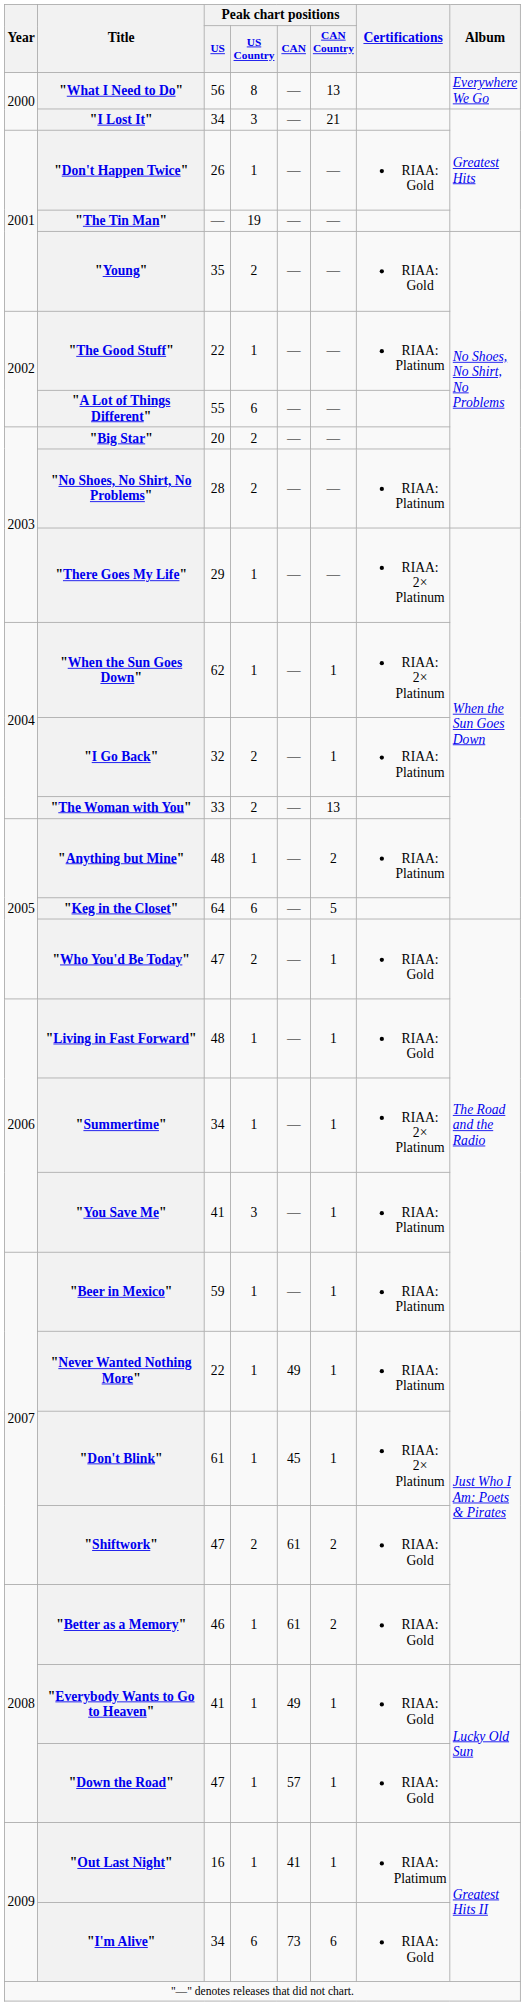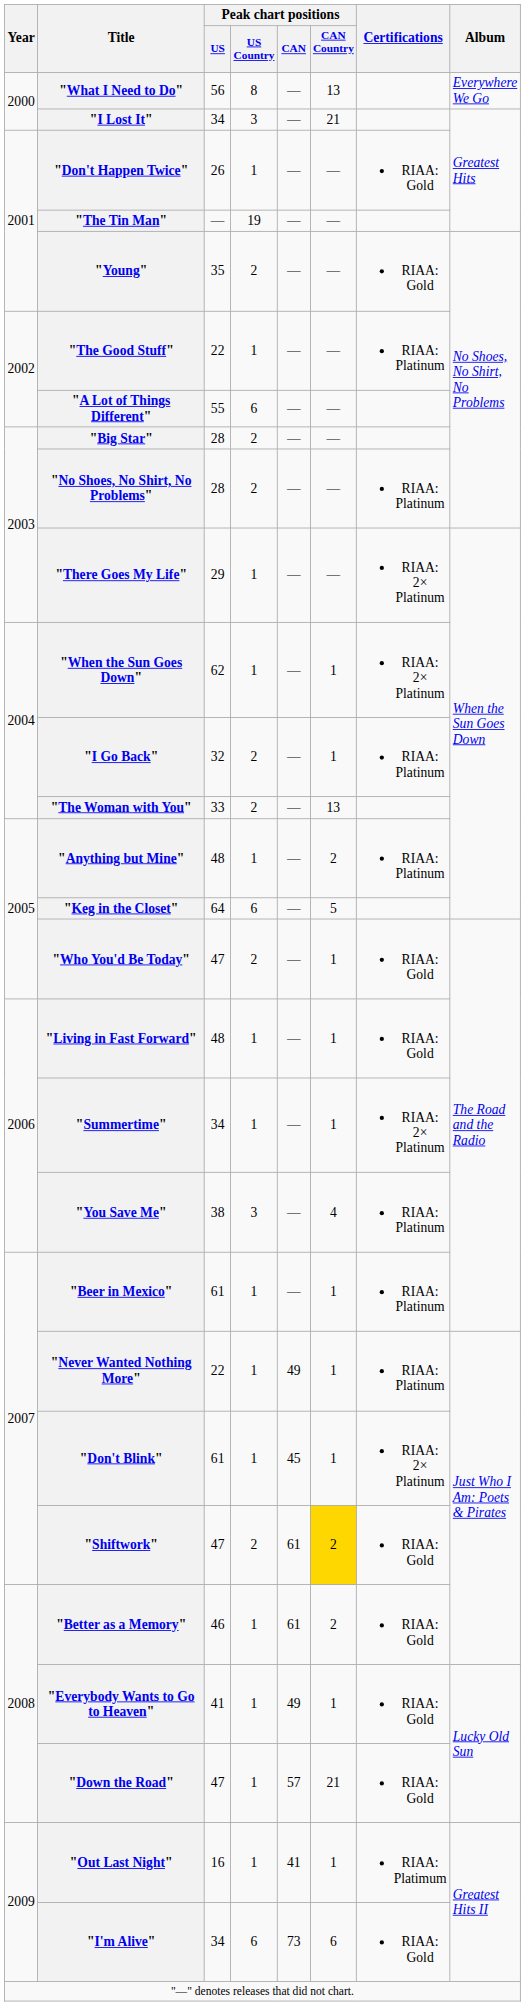 <table class="wikitable plainrowheaders" style="text-align:center;">
 <tr>
 <th scope="col" rowspan="2">Year</th>
 <th scope="col" rowspan="2" style="width:22em;">Title</th>
 <th scope="col" colspan="4">Peak chart positions</th>
 <th scope="col" rowspan="2" style"width:8em;"><a href='#'>Certifications</a><br></th>
 <th scope="col" rowspan="2">Album</th>
 </tr>
 <tr style="font-size:smaller;">
 <th scope="col" width="40"><a href='#'>US</a><br></th>
 <th scope="col" width="40"><a href='#'>US Country</a><br></th>
 <th scope="col" width="40"><a href='#'>CAN</a><br></th>
 <th scope="col" width="40"><a href='#'>CAN Country</a><br><br></th>
 </tr>
 <tr>
 <td rowspan="2">2000</td>
 <th scope="row">"<a href='#'>What I Need to Do</a>"</th>
 <td>56</td>
 <td>8</td>
 <td>—</td>
 <td>13</td>
 <td></td>
 <td align="left"><em><a href='#'>Everywhere We Go</a></em></td>
 </tr>
 <tr>
 <th scope="row">"<a href='#'>I Lost It</a>"</th>
 <td>34</td>
 <td>3</td>
 <td>—</td>
 <td>21</td>
 <td></td>
 <td align="left" rowspan="3"><em><a href='#'>Greatest Hits</a></em></td>
 </tr>
 <tr>
 <td rowspan="3">2001</td>
 <th scope="row">"<a href='#'>Don't Happen Twice</a>"</th>
 <td>26</td>
 <td>1</td>
 <td>—</td>
 <td>—</td>
 <td><br><ul><li>RIAA: Gold</li></ul></td>
 </tr>
 <tr>
 <th scope="row">"<a href='#'>The Tin Man</a>" </th>
 <td>—</td>
 <td>19</td>
 <td>—</td>
 <td>—</td>
 <td></td>
 </tr>
 <tr>
 <th scope="row">"<a href='#'>Young</a>"</th>
 <td>35</td>
 <td>2</td>
 <td>—</td>
 <td>—</td>
 <td><br><ul><li>RIAA: Gold</li></ul></td>
 <td align="left" rowspan="5"><em><a href='#'>No Shoes, No Shirt, No Problems</a></em></td>
 </tr>
 <tr>
 <td rowspan="2">2002</td>
 <th scope="row">"<a href='#'>The Good Stuff</a>"</th>
 <td>22</td>
 <td>1</td>
 <td>—</td>
 <td>—</td>
 <td><br><ul><li>RIAA: Platinum</li></ul></td>
 </tr>
 <tr>
 <th scope="row">"<a href='#'>A Lot of Things Different</a>"</th>
 <td>55</td>
 <td>6</td>
 <td>—</td>
 <td>—</td>
 <td></td>
 </tr>
 <tr>
 <td rowspan="3">2003</td>
 <th scope="row">"<a href='#'>Big Star</a>"</th>
-<td>20</td>
+<td>28</td>
 <td>2</td>
 <td>—</td>
 <td>—</td>
 <td></td>
 </tr>
 <tr>
 <th scope="row">"<a href='#'>No Shoes, No Shirt, No Problems</a>"</th>
 <td>28</td>
 <td>2</td>
 <td>—</td>
 <td>—</td>
 <td><br><ul><li>RIAA: Platinum</li></ul></td>
 </tr>
 <tr>
 <th scope="row">"<a href='#'>There Goes My Life</a>"</th>
 <td>29</td>
 <td>1</td>
 <td>—</td>
 <td>—</td>
 <td><br><ul><li>RIAA: 2× Platinum</li></ul></td>
 <td align="left" rowspan="6"><em><a href='#'>When the Sun Goes Down</a></em></td>
 </tr>
 <tr>
 <td rowspan="3">2004</td>
 <th scope="row">"<a href='#'>When the Sun Goes Down</a>"<br></th>
 <td>62</td>
 <td>1</td>
 <td>—</td>
 <td>1</td>
 <td><br><ul><li>RIAA: 2× Platinum</li></ul></td>
 </tr>
 <tr>
 <th scope="row">"<a href='#'>I Go Back</a>"</th>
 <td>32</td>
 <td>2</td>
 <td>—</td>
 <td>1</td>
 <td><br><ul><li>RIAA: Platinum</li></ul></td>
 </tr>
 <tr>
 <th scope="row">"<a href='#'>The Woman with You</a>"</th>
 <td>33</td>
 <td>2</td>
 <td>—</td>
 <td>13</td>
 <td></td>
 </tr>
 <tr>
 <td rowspan="3">2005</td>
 <th scope="row">"<a href='#'>Anything but Mine</a>"</th>
 <td>48</td>
 <td>1</td>
 <td>—</td>
 <td>2</td>
 <td><br><ul><li>RIAA: Platinum</li></ul></td>
 </tr>
 <tr>
 <th scope="row">"<a href='#'>Keg in the Closet</a>"</th>
 <td>64</td>
 <td>6</td>
 <td>—</td>
 <td>5</td>
 <td></td>
 </tr>
 <tr>
 <th scope="row">"<a href='#'>Who You'd Be Today</a>"</th>
 <td>47</td>
 <td>2</td>
 <td>—</td>
 <td>1</td>
 <td><br><ul><li>RIAA: Gold</li></ul></td>
 <td align="left" rowspan="5"><em><a href='#'>The Road and the Radio</a></em></td>
 </tr>
 <tr>
 <td rowspan="3">2006</td>
 <th scope="row">"<a href='#'>Living in Fast Forward</a>"</th>
 <td>48</td>
 <td>1</td>
 <td>—</td>
 <td>1</td>
 <td><br><ul><li>RIAA: Gold</li></ul></td>
 </tr>
 <tr>
 <th scope="row">"<a href='#'>Summertime</a>"</th>
 <td>34</td>
 <td>1</td>
 <td>—</td>
 <td>1</td>
 <td><br><ul><li>RIAA: 2× Platinum</li></ul></td>
 </tr>
 <tr>
 <th scope="row">"<a href='#'>You Save Me</a>"</th>
-<td>41</td>
+<td>38</td>
 <td>3</td>
 <td>—</td>
-<td>1</td>
+<td>4</td>
 <td><br><ul><li>RIAA: Platinum</li></ul></td>
 </tr>
 <tr>
 <td rowspan="4">2007</td>
 <th scope="row">"<a href='#'>Beer in Mexico</a>"</th>
-<td>59</td>
+<td>61</td>
 <td>1</td>
 <td>—</td>
 <td>1</td>
 <td><br><ul><li>RIAA: Platinum</li></ul></td>
 </tr>
 <tr>
 <th scope="row">"<a href='#'>Never Wanted Nothing More</a>"</th>
 <td>22</td>
 <td>1</td>
 <td>49</td>
 <td>1</td>
 <td><br><ul><li>RIAA: Platinum</li></ul></td>
 <td align="left" rowspan="4"><em><a href='#'>Just Who I Am: Poets & Pirates</a></em></td>
 </tr>
 <tr>
 <th scope="row">"<a href='#'>Don't Blink</a>"</th>
 <td>61</td>
 <td>1</td>
 <td>45</td>
 <td>1</td>
 <td><br><ul><li>RIAA: 2× Platinum</li></ul></td>
 </tr>
 <tr>
 <th scope="row">"<a href='#'>Shiftwork</a>"<br></th>
 <td>47</td>
 <td>2</td>
 <td>61</td>
-<td>2</td>
+<td style="background: gold;">2</td>
 <td><br><ul><li>RIAA: Gold</li></ul></td>
 </tr>
 <tr>
 <td rowspan="3">2008</td>
 <th scope="row">"<a href='#'>Better as a Memory</a>"</th>
 <td>46</td>
 <td>1</td>
 <td>61</td>
 <td>2</td>
 <td><br><ul><li>RIAA: Gold</li></ul></td>
 </tr>
 <tr>
 <th scope="row">"<a href='#'>Everybody Wants to Go to Heaven</a>"<br></th>
 <td>41</td>
 <td>1</td>
 <td>49</td>
 <td>1</td>
 <td><br><ul><li>RIAA: Gold</li></ul></td>
 <td align="left" rowspan="2"><em><a href='#'>Lucky Old Sun</a></em></td>
 </tr>
 <tr>
 <th scope="row">"<a href='#'>Down the Road</a>"<br></th>
 <td>47</td>
 <td>1</td>
 <td>57</td>
-<td>1</td>
+<td>21</td>
 <td><br><ul><li>RIAA: Gold</li></ul></td>
 </tr>
 <tr>
 <td rowspan="2">2009</td>
 <th scope="row">"<a href='#'>Out Last Night</a>"</th>
 <td>16</td>
 <td>1</td>
 <td>41</td>
 <td>1</td>
 <td><br><ul><li>RIAA: Platimum</li></ul></td>
 <td align="left" rowspan="2"><em><a href='#'>Greatest Hits II</a></em></td>
 </tr>
 <tr>
 <th scope="row">"<a href='#'>I'm Alive</a>"<br></th>
 <td>34</td>
 <td>6</td>
 <td>73</td>
 <td>6</td>
 <td><br><ul><li>RIAA: Gold</li></ul></td>
 </tr>
 <tr>
 <td colspan="8" style="font-size:85%">"—" denotes releases that did not chart.</td>
 </tr>
 </table>
